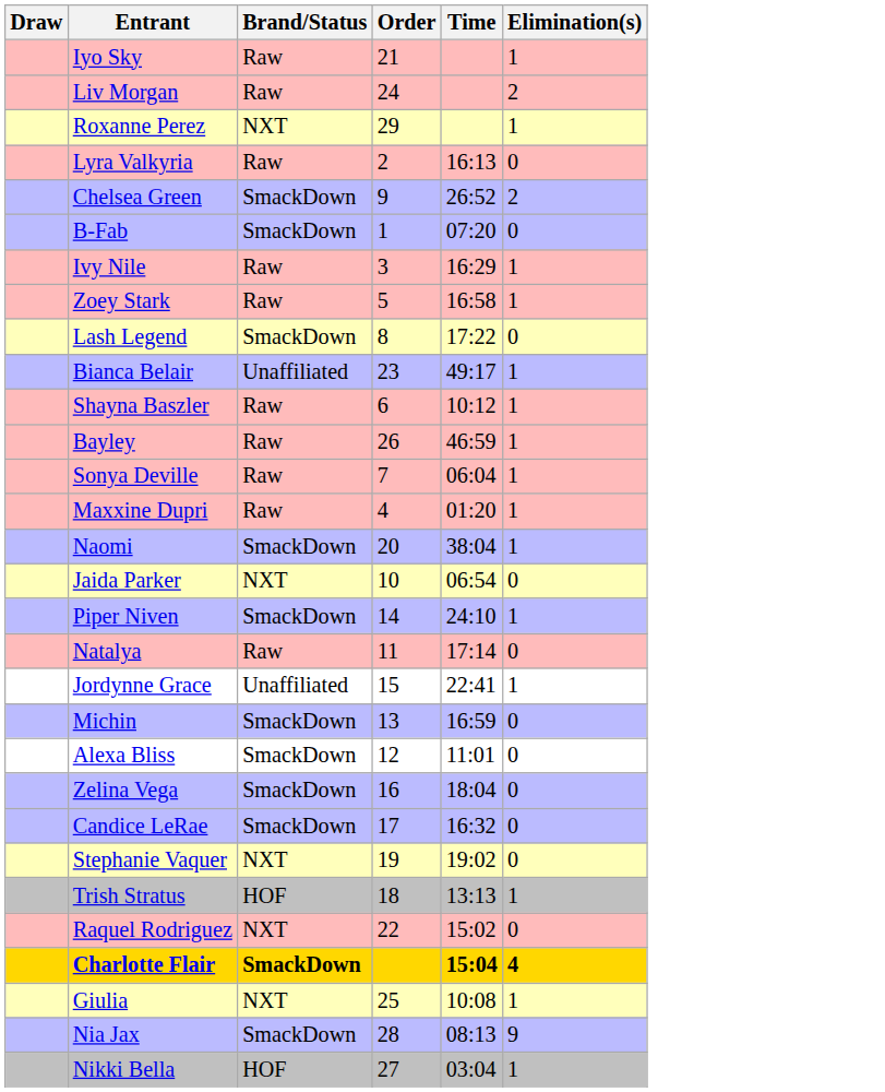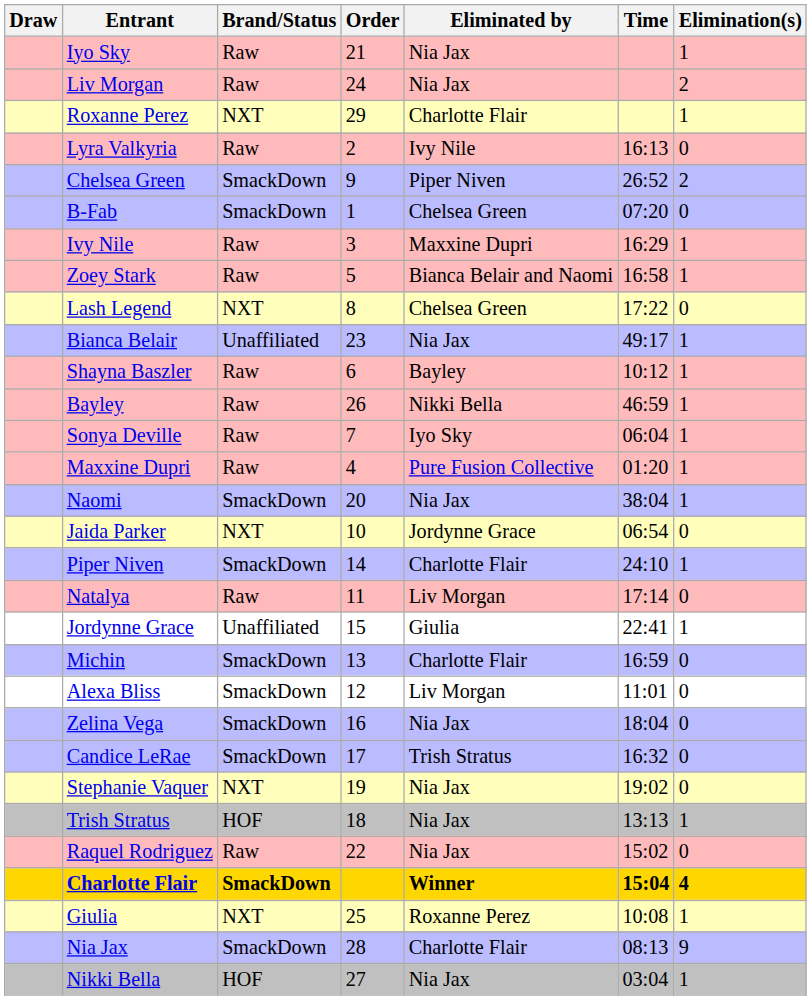 <table class="wikitable sortable">
 <tr>
 <th>Draw</th>
 <th>Entrant</th>
 <th>Brand/Status</th>
 <th>Order</th>
+<th>Eliminated by</th>
 <th>Time</th>
 <th>Elimination(s)</th>
 </tr>
 <tr style="background: #FBB;">
 <td></td>
 <td><a href='#'>Iyo Sky</a></td>
 <td>Raw</td>
 <td>21</td>
+<td>Nia Jax</td>
 <td></td>
 <td>1</td>
 </tr>
 <tr style="background: #FBB;">
 <td></td>
 <td><a href='#'>Liv Morgan</a></td>
 <td>Raw</td>
 <td>24</td>
+<td>Nia Jax</td>
 <td></td>
 <td>2</td>
 </tr>
 <tr style="background: #FFB;">
 <td></td>
 <td><a href='#'>Roxanne Perez</a></td>
 <td>NXT</td>
 <td>29</td>
+<td>Charlotte Flair</td>
 <td></td>
 <td>1</td>
 </tr>
 <tr style="background: #FBB;">
 <td></td>
 <td><a href='#'>Lyra Valkyria</a></td>
 <td>Raw</td>
 <td>2</td>
+<td>Ivy Nile</td>
 <td>16:13</td>
 <td>0</td>
 </tr>
 <tr style="background: #BBF;">
 <td></td>
 <td><a href='#'>Chelsea Green</a></td>
 <td>SmackDown</td>
 <td>9</td>
+<td>Piper Niven</td>
 <td>26:52</td>
 <td>2</td>
 </tr>
 <tr style="background: #BBF;">
 <td></td>
 <td><a href='#'>B-Fab</a></td>
 <td>SmackDown</td>
 <td>1</td>
+<td>Chelsea Green</td>
 <td>07:20</td>
 <td>0</td>
 </tr>
 <tr style="background: #FBB;">
 <td></td>
 <td><a href='#'>Ivy Nile</a></td>
 <td>Raw</td>
 <td>3</td>
+<td>Maxxine Dupri</td>
 <td>16:29</td>
 <td>1</td>
 </tr>
 <tr style="background: #FBB;">
 <td></td>
 <td><a href='#'>Zoey Stark</a></td>
 <td>Raw</td>
 <td>5</td>
+<td>Bianca Belair and Naomi</td>
 <td>16:58</td>
 <td>1</td>
 </tr>
 <tr style="background: #FFB;">
 <td></td>
 <td><a href='#'>Lash Legend</a></td>
-<td>SmackDown</td>
+<td>NXT</td>
 <td>8</td>
+<td>Chelsea Green</td>
 <td>17:22</td>
 <td>0</td>
 </tr>
 <tr style="background: #BBF;">
 <td></td>
 <td><a href='#'>Bianca Belair</a></td>
 <td>Unaffiliated</td>
 <td>23</td>
+<td>Nia Jax</td>
 <td>49:17</td>
 <td>1</td>
 </tr>
 <tr style="background: #FBB;">
 <td></td>
 <td><a href='#'>Shayna Baszler</a></td>
 <td>Raw</td>
 <td>6</td>
+<td>Bayley</td>
 <td>10:12</td>
 <td>1</td>
 </tr>
 <tr style="background: #FBB;">
 <td></td>
 <td><a href='#'>Bayley</a></td>
 <td>Raw</td>
 <td>26</td>
+<td>Nikki Bella</td>
 <td>46:59</td>
 <td>1</td>
 </tr>
 <tr style="background: #FBB;">
 <td></td>
 <td><a href='#'>Sonya Deville</a></td>
 <td>Raw</td>
 <td>7</td>
+<td>Iyo Sky</td>
 <td>06:04</td>
 <td>1</td>
 </tr>
 <tr style="background: #FBB;">
 <td></td>
 <td><a href='#'>Maxxine Dupri</a></td>
 <td>Raw</td>
 <td>4</td>
+<td><a href='#'>Pure Fusion Collective</a></td>
 <td>01:20</td>
 <td>1</td>
 </tr>
 <tr style="background: #BBF;">
 <td></td>
 <td><a href='#'>Naomi</a></td>
 <td>SmackDown</td>
 <td>20</td>
+<td>Nia Jax</td>
 <td>38:04</td>
 <td>1</td>
 </tr>
 <tr style="background: #FFB;">
 <td></td>
 <td><a href='#'>Jaida Parker</a></td>
 <td>NXT</td>
 <td>10</td>
+<td>Jordynne Grace</td>
 <td>06:54</td>
 <td>0</td>
 </tr>
 <tr style="background: #BBF;">
 <td></td>
 <td><a href='#'>Piper Niven</a></td>
 <td>SmackDown</td>
 <td>14</td>
+<td>Charlotte Flair</td>
 <td>24:10</td>
 <td>1</td>
 </tr>
 <tr style="background: #FBB;">
 <td></td>
 <td><a href='#'>Natalya</a></td>
 <td>Raw</td>
 <td>11</td>
+<td>Liv Morgan</td>
 <td>17:14</td>
 <td>0</td>
 </tr>
 <tr style="background: #FFF;">
 <td></td>
 <td><a href='#'>Jordynne Grace</a></td>
 <td>Unaffiliated</td>
 <td>15</td>
+<td>Giulia</td>
 <td>22:41</td>
 <td>1</td>
 </tr>
 <tr style="background: #BBF;">
 <td></td>
 <td><a href='#'>Michin</a></td>
 <td>SmackDown</td>
 <td>13</td>
+<td>Charlotte Flair</td>
 <td>16:59</td>
 <td>0</td>
 </tr>
 <tr style="background: #FFF;">
 <td></td>
 <td><a href='#'>Alexa Bliss</a></td>
 <td>SmackDown</td>
 <td>12</td>
+<td>Liv Morgan</td>
 <td>11:01</td>
 <td>0</td>
 </tr>
 <tr style="background: #BBF;">
 <td></td>
 <td><a href='#'>Zelina Vega</a></td>
 <td>SmackDown</td>
 <td>16</td>
+<td>Nia Jax</td>
 <td>18:04</td>
 <td>0</td>
 </tr>
 <tr style="background: #BBF;">
 <td></td>
 <td><a href='#'>Candice LeRae</a></td>
 <td>SmackDown</td>
 <td>17</td>
+<td>Trish Stratus</td>
 <td>16:32</td>
 <td>0</td>
 </tr>
 <tr style="background: #FFB;">
 <td></td>
 <td><a href='#'>Stephanie Vaquer</a></td>
 <td>NXT</td>
 <td>19</td>
+<td>Nia Jax</td>
 <td>19:02</td>
 <td>0</td>
 </tr>
 <tr style="background: silver;">
 <td></td>
 <td><a href='#'>Trish Stratus</a></td>
 <td>HOF</td>
 <td>18</td>
+<td>Nia Jax</td>
 <td>13:13</td>
 <td>1</td>
 </tr>
 <tr style="background: #FBB;">
 <td></td>
 <td><a href='#'>Raquel Rodriguez</a></td>
-<td>NXT</td>
+<td>Raw</td>
 <td>22</td>
+<td>Nia Jax</td>
 <td>15:02</td>
 <td>0</td>
 </tr>
 <tr style="background: gold; font-weight:bold;">
 <td><strong></strong></td>
 <td><strong><a href='#'>Charlotte Flair</a></strong></td>
 <td><strong>SmackDown</strong></td>
 <td><strong></strong></td>
+<td><strong>Winner</strong></td>
 <td><strong>15:04</strong></td>
 <td><strong>4</strong></td>
 </tr>
 <tr style="background: #FFB;">
 <td></td>
 <td><a href='#'>Giulia</a></td>
 <td>NXT</td>
 <td>25</td>
+<td>Roxanne Perez</td>
 <td>10:08</td>
 <td>1</td>
 </tr>
 <tr style="background: #BBF;">
 <td></td>
 <td><a href='#'>Nia Jax</a></td>
 <td>SmackDown</td>
 <td>28</td>
+<td>Charlotte Flair</td>
 <td>08:13</td>
 <td>9</td>
 </tr>
 <tr style="background: silver;">
 <td></td>
 <td><a href='#'>Nikki Bella</a></td>
 <td>HOF</td>
 <td>27</td>
+<td>Nia Jax</td>
 <td>03:04</td>
 <td>1</td>
 </tr>
 </table>
